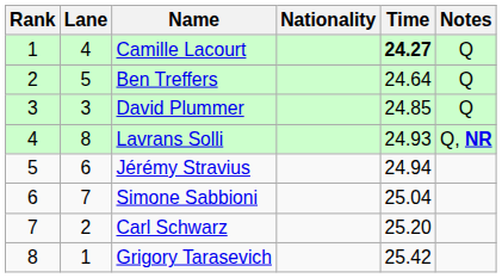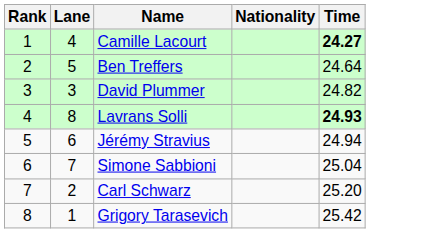 <table class="wikitable sortable" style="text-align:center">
 <tr>
 <th>Rank</th>
 <th>Lane</th>
 <th>Name</th>
 <th>Nationality</th>
 <th>Time</th>
-<th>Notes</th>
 </tr>
 <tr bgcolor=ccffcc>
 <td>1</td>
 <td>4</td>
 <td align=left><a href='#'>Camille Lacourt</a></td>
 <td align=left></td>
 <td><strong>24.27</strong></td>
-<td>Q</td>
 </tr>
 <tr bgcolor=ccffcc>
 <td>2</td>
 <td>5</td>
 <td align=left><a href='#'>Ben Treffers</a></td>
 <td align=left></td>
 <td>24.64</td>
-<td>Q</td>
 </tr>
 <tr bgcolor=ccffcc>
 <td>3</td>
 <td>3</td>
 <td align=left><a href='#'>David Plummer</a></td>
 <td align=left></td>
-<td>24.85</td>
-<td>Q</td>
+<td>24.82</td>
 </tr>
 <tr bgcolor=ccffcc>
 <td>4</td>
 <td>8</td>
 <td align=left><a href='#'>Lavrans Solli</a></td>
 <td align=left></td>
-<td>24.93</td>
-<td>Q, <strong><a href='#'>NR</a></strong></td>
+<td><strong>24.93</strong></td>
 </tr>
 <tr>
 <td>5</td>
 <td>6</td>
 <td align=left><a href='#'>Jérémy Stravius</a></td>
 <td align=left></td>
 <td>24.94</td>
-<td></td>
 </tr>
 <tr>
 <td>6</td>
 <td>7</td>
 <td align=left><a href='#'>Simone Sabbioni</a></td>
 <td align=left></td>
 <td>25.04</td>
-<td></td>
 </tr>
 <tr>
 <td>7</td>
 <td>2</td>
 <td align=left><a href='#'>Carl Schwarz</a></td>
 <td align=left></td>
 <td>25.20</td>
-<td></td>
 </tr>
 <tr>
 <td>8</td>
 <td>1</td>
 <td align=left><a href='#'>Grigory Tarasevich</a></td>
 <td align=left></td>
 <td>25.42</td>
-<td></td>
 </tr>
 </table>
